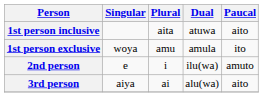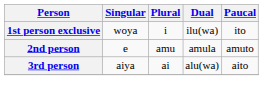 <table class="wikitable" style="text-align: center;">
 <tr>
 <th><a href='#'>Person</a></th>
 <th><a href='#'>Singular</a></th>
 <th><a href='#'>Plural</a></th>
 <th><a href='#'>Dual</a></th>
 <th><a href='#'>Paucal</a></th>
 </tr>
 <tr>
-<th><a href='#'>1st person inclusive</a></th>
-<td></td>
-<td>aita</td>
-<td>atuwa</td>
-<td>aito</td>
-</tr>
-<tr>
 <th><a href='#'>1st person exclusive</a></th>
 <td>woya</td>
-<td>amu</td>
-<td>amula</td>
+<td>i</td>
+<td>ilu(wa)</td>
 <td>ito</td>
 </tr>
 <tr>
 <th><a href='#'>2nd person</a></th>
 <td>e</td>
-<td>i</td>
-<td>ilu(wa)</td>
+<td>amu</td>
+<td>amula</td>
 <td>amuto</td>
 </tr>
 <tr>
 <th><a href='#'>3rd person</a></th>
 <td>aiya</td>
 <td>ai</td>
 <td>alu(wa)</td>
 <td>aito</td>
 </tr>
 <tr>
 </tr>
 </table>
